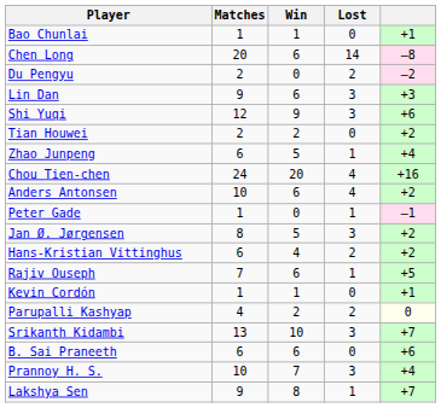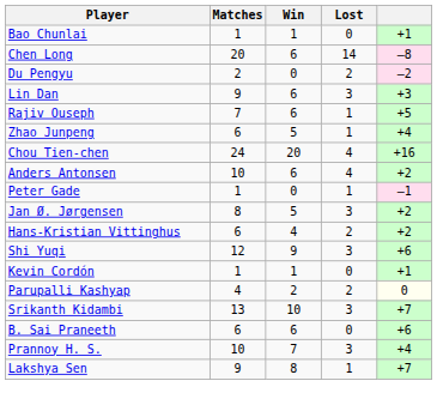 <table class=wikitable style="text-align:center; font-size:small">
 <tr>
 <th width="200">Player</th>
 <th width="50">Matches</th>
 <th width="50">Win</th>
 <th width="50">Lost</th>
 <th width="50"></th>
 </tr>
 <tr>
 <td align="left"> <a href='#'>Bao Chunlai</a></td>
 <td>1</td>
 <td>1</td>
 <td>0</td>
 <td bgcolor="#ccffcc">+1</td>
 </tr>
 <tr>
 <td align="left"> <a href='#'>Chen Long</a></td>
 <td>20</td>
 <td>6</td>
 <td>14</td>
 <td bgcolor="#ffddee">–8</td>
 </tr>
 <tr>
 <td align="left"> <a href='#'>Du Pengyu</a></td>
 <td>2</td>
 <td>0</td>
 <td>2</td>
 <td bgcolor="#ffddee">–2</td>
 </tr>
 <tr>
 <td align="left"> <a href='#'>Lin Dan</a></td>
 <td>9</td>
 <td>6</td>
 <td>3</td>
 <td bgcolor="#ccffcc">+3</td>
 </tr>
 <tr>
-<td align="left"> <a href='#'>Shi Yuqi</a></td>
-<td>12</td>
-<td>9</td>
-<td>3</td>
-<td bgcolor="#ccffcc">+6</td>
-</tr>
-<tr>
-<td align="left"> <a href='#'>Tian Houwei</a></td>
-<td>2</td>
-<td>2</td>
-<td>0</td>
-<td bgcolor="#ccffcc">+2</td>
+<td align="left"> <a href='#'>Rajiv Ouseph</a></td>
+<td>7</td>
+<td>6</td>
+<td>1</td>
+<td bgcolor="#ccffcc">+5</td>
 </tr>
 <tr>
 <td align="left"> <a href='#'>Zhao Junpeng</a></td>
 <td>6</td>
 <td>5</td>
 <td>1</td>
 <td bgcolor="#ccffcc">+4</td>
 </tr>
 <tr>
 <td align="left"> <a href='#'>Chou Tien-chen</a></td>
 <td>24</td>
 <td>20</td>
 <td>4</td>
 <td bgcolor="#ccffcc">+16</td>
 </tr>
 <tr>
 <td align="left"> <a href='#'>Anders Antonsen</a></td>
 <td>10</td>
 <td>6</td>
 <td>4</td>
 <td bgcolor="#ccffcc">+2</td>
 </tr>
 <tr>
 <td align="left"> <a href='#'>Peter Gade</a></td>
 <td>1</td>
 <td>0</td>
 <td>1</td>
 <td bgcolor="#ffddee">–1</td>
 </tr>
 <tr>
 <td align="left"> <a href='#'>Jan Ø. Jørgensen</a></td>
 <td>8</td>
 <td>5</td>
 <td>3</td>
 <td bgcolor="#ccffcc">+2</td>
 </tr>
 <tr>
 <td align="left"> <a href='#'>Hans-Kristian Vittinghus</a></td>
 <td>6</td>
 <td>4</td>
 <td>2</td>
 <td bgcolor="#ccffcc">+2</td>
 </tr>
 <tr>
-<td align="left"> <a href='#'>Rajiv Ouseph</a></td>
-<td>7</td>
-<td>6</td>
-<td>1</td>
-<td bgcolor="#ccffcc">+5</td>
+<td align="left"> <a href='#'>Shi Yuqi</a></td>
+<td>12</td>
+<td>9</td>
+<td>3</td>
+<td bgcolor="#ccffcc">+6</td>
 </tr>
 <tr>
 <td align="left"> <a href='#'>Kevin Cordón</a></td>
 <td>1</td>
 <td>1</td>
 <td>0</td>
 <td bgcolor="#ccffcc">+1</td>
 </tr>
 <tr>
 <td align="left"> <a href='#'>Parupalli Kashyap</a></td>
 <td>4</td>
 <td>2</td>
 <td>2</td>
 <td bgcolor="#fffff0">0</td>
 </tr>
 <tr>
 <td align="left"> <a href='#'>Srikanth Kidambi</a></td>
 <td>13</td>
 <td>10</td>
 <td>3</td>
 <td bgcolor="#ccffcc">+7</td>
 </tr>
 <tr>
 <td align="left"> <a href='#'>B. Sai Praneeth</a></td>
 <td>6</td>
 <td>6</td>
 <td>0</td>
 <td bgcolor="#ccffcc">+6</td>
 </tr>
 <tr>
 <td align="left"> <a href='#'>Prannoy H. S.</a></td>
 <td>10</td>
 <td>7</td>
 <td>3</td>
 <td bgcolor="#ccffcc">+4</td>
 </tr>
 <tr>
 <td align="left"> <a href='#'>Lakshya Sen</a></td>
 <td>9</td>
 <td>8</td>
 <td>1</td>
 <td bgcolor="#ccffcc">+7</td>
 </tr>
 </table>
